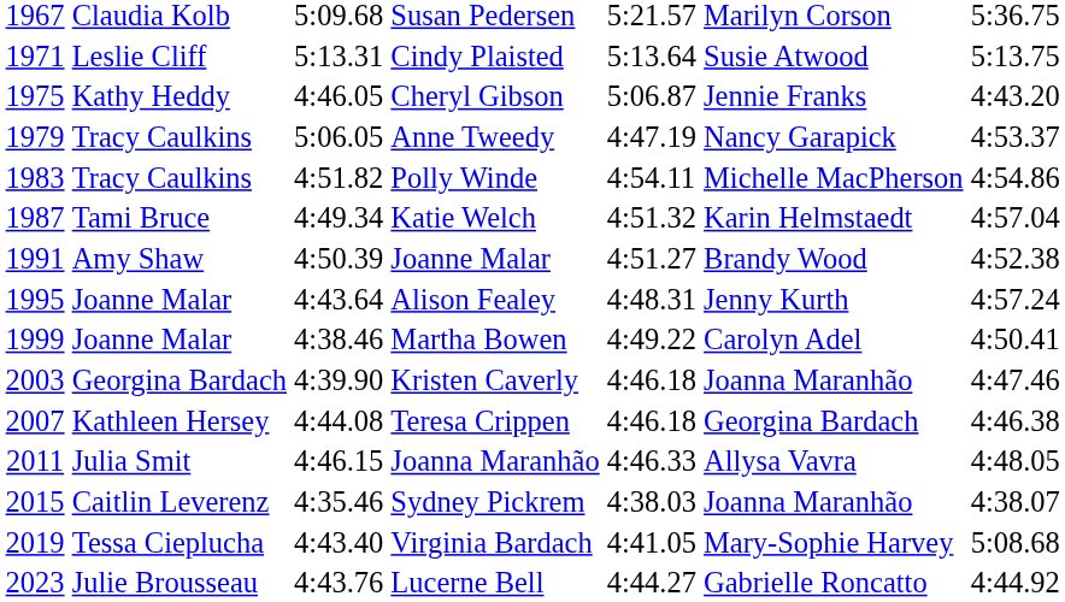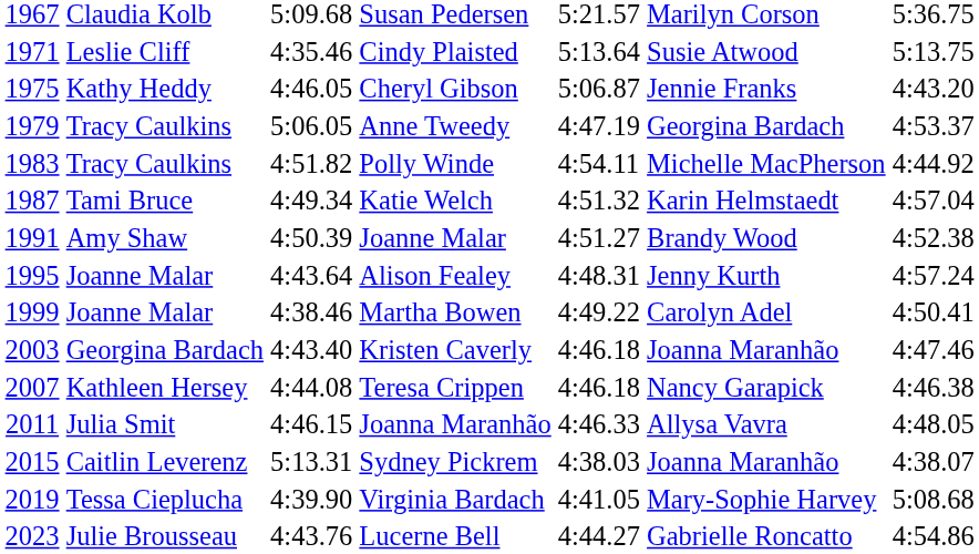 <table>
 <tr>
 <td align=center><a href='#'>1967</a></td>
 <td> <a href='#'>Claudia Kolb</a></td>
 <td>5:09.68</td>
 <td> <a href='#'>Susan Pedersen</a></td>
 <td>5:21.57</td>
 <td> <a href='#'>Marilyn Corson</a></td>
 <td>5:36.75</td>
 </tr>
 <tr>
 <td align=center><a href='#'>1971</a></td>
 <td> <a href='#'>Leslie Cliff</a></td>
-<td>5:13.31</td>
+<td>4:35.46</td>
 <td> <a href='#'>Cindy Plaisted</a></td>
 <td>5:13.64</td>
 <td> <a href='#'>Susie Atwood</a></td>
 <td>5:13.75</td>
 </tr>
 <tr>
 <td align=center><a href='#'>1975</a></td>
 <td> <a href='#'>Kathy Heddy</a></td>
 <td>4:46.05</td>
 <td> <a href='#'>Cheryl Gibson</a></td>
 <td>5:06.87</td>
 <td> <a href='#'>Jennie Franks</a></td>
 <td>4:43.20</td>
 </tr>
 <tr>
 <td align=center><a href='#'>1979</a></td>
 <td> <a href='#'>Tracy Caulkins</a></td>
 <td>5:06.05</td>
 <td> <a href='#'>Anne Tweedy</a></td>
 <td>4:47.19</td>
-<td> <a href='#'>Nancy Garapick</a></td>
+<td> <a href='#'>Georgina Bardach</a></td>
 <td>4:53.37</td>
 </tr>
 <tr>
 <td align=center><a href='#'>1983</a></td>
 <td> <a href='#'>Tracy Caulkins</a></td>
 <td>4:51.82</td>
 <td> <a href='#'>Polly Winde</a></td>
 <td>4:54.11</td>
 <td> <a href='#'>Michelle MacPherson</a></td>
-<td>4:54.86</td>
+<td>4:44.92</td>
 </tr>
 <tr>
 <td align=center><a href='#'>1987</a></td>
 <td> <a href='#'>Tami Bruce</a></td>
 <td>4:49.34</td>
 <td> <a href='#'>Katie Welch</a></td>
 <td>4:51.32</td>
 <td> <a href='#'>Karin Helmstaedt</a></td>
 <td>4:57.04</td>
 </tr>
 <tr>
 <td align=center><a href='#'>1991</a></td>
 <td> <a href='#'>Amy Shaw</a></td>
 <td>4:50.39</td>
 <td> <a href='#'>Joanne Malar</a></td>
 <td>4:51.27</td>
 <td> <a href='#'>Brandy Wood</a></td>
 <td>4:52.38</td>
 </tr>
 <tr>
 <td align=center><a href='#'>1995</a></td>
 <td> <a href='#'>Joanne Malar</a></td>
 <td>4:43.64</td>
 <td> <a href='#'>Alison Fealey</a></td>
 <td>4:48.31</td>
 <td> <a href='#'>Jenny Kurth</a></td>
 <td>4:57.24</td>
 </tr>
 <tr>
 <td align=center><a href='#'>1999</a></td>
 <td> <a href='#'>Joanne Malar</a></td>
 <td>4:38.46</td>
 <td> <a href='#'>Martha Bowen</a></td>
 <td>4:49.22</td>
 <td> <a href='#'>Carolyn Adel</a></td>
 <td>4:50.41</td>
 </tr>
 <tr>
 <td align=center><a href='#'>2003</a></td>
 <td> <a href='#'>Georgina Bardach</a></td>
-<td>4:39.90</td>
+<td>4:43.40</td>
 <td> <a href='#'>Kristen Caverly</a></td>
 <td>4:46.18</td>
 <td> <a href='#'>Joanna Maranhão</a></td>
 <td>4:47.46</td>
 </tr>
 <tr>
 <td align=center><a href='#'>2007</a></td>
 <td> <a href='#'>Kathleen Hersey</a></td>
 <td>4:44.08</td>
 <td> <a href='#'>Teresa Crippen</a></td>
 <td>4:46.18</td>
-<td> <a href='#'>Georgina Bardach</a></td>
+<td> <a href='#'>Nancy Garapick</a></td>
 <td>4:46.38</td>
 </tr>
 <tr>
 <td align=center><a href='#'>2011</a></td>
 <td> <a href='#'>Julia Smit</a></td>
 <td>4:46.15</td>
 <td> <a href='#'>Joanna Maranhão</a></td>
 <td>4:46.33</td>
 <td> <a href='#'>Allysa Vavra</a></td>
 <td>4:48.05</td>
 </tr>
 <tr>
 <td align=center><a href='#'>2015</a></td>
 <td> <a href='#'>Caitlin Leverenz</a></td>
-<td>4:35.46</td>
+<td>5:13.31</td>
 <td> <a href='#'>Sydney Pickrem</a></td>
 <td>4:38.03</td>
 <td> <a href='#'>Joanna Maranhão</a></td>
 <td>4:38.07</td>
 </tr>
 <tr>
 <td align=center><a href='#'>2019</a></td>
 <td> <a href='#'>Tessa Cieplucha</a></td>
-<td>4:43.40</td>
+<td>4:39.90</td>
 <td> <a href='#'>Virginia Bardach</a></td>
 <td>4:41.05</td>
 <td> <a href='#'>Mary-Sophie Harvey</a></td>
 <td>5:08.68</td>
 </tr>
 <tr>
 <td align=center><a href='#'>2023</a></td>
 <td> <a href='#'>Julie Brousseau</a></td>
 <td>4:43.76</td>
 <td> <a href='#'>Lucerne Bell</a></td>
 <td>4:44.27</td>
 <td> <a href='#'>Gabrielle Roncatto</a></td>
-<td>4:44.92</td>
+<td>4:54.86</td>
 </tr>
 </table>
